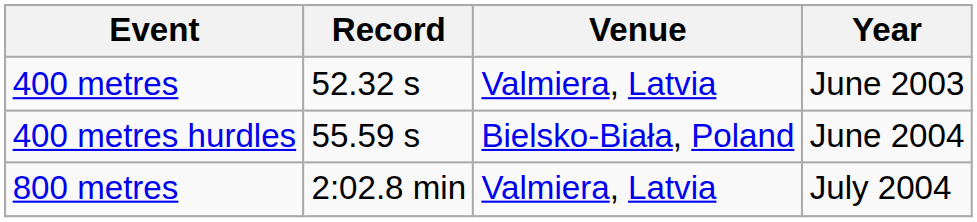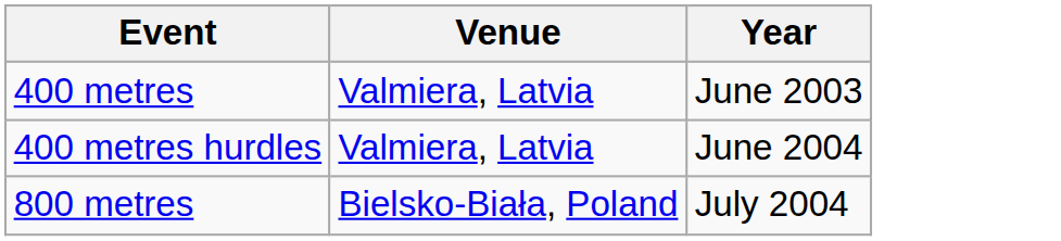 <table class="wikitable">
 <tr>
 <th>Event</th>
-<th>Record</th>
 <th>Venue</th>
 <th>Year</th>
 </tr>
 <tr>
 <td><a href='#'>400 metres</a></td>
-<td>52.32 s</td>
 <td><a href='#'>Valmiera</a>, <a href='#'>Latvia</a></td>
 <td>June 2003</td>
 </tr>
 <tr>
 <td><a href='#'>400 metres hurdles</a></td>
-<td>55.59 s</td>
-<td><a href='#'>Bielsko-Biała</a>, <a href='#'>Poland</a></td>
+<td><a href='#'>Valmiera</a>, <a href='#'>Latvia</a></td>
 <td>June 2004</td>
 </tr>
 <tr>
 <td><a href='#'>800 metres</a></td>
-<td>2:02.8 min</td>
-<td><a href='#'>Valmiera</a>, <a href='#'>Latvia</a></td>
+<td><a href='#'>Bielsko-Biała</a>, <a href='#'>Poland</a></td>
 <td>July 2004</td>
 </tr>
 </table>
